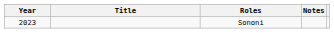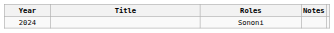 <table class="wikitable" style="text-align:center; font-size:0.9em;">
 <tr>
 <th width="70">Year</th>
 <th width="240">Title</th>
 <th width="160">Roles</th>
 <th>Notes</th>
 <th></th>
 </tr>
 <tr>
-<td>2023</td>
+<td>2024</td>
 <td><em></em></td>
 <td>Sononi</td>
 <td></td>
 <td></td>
 </tr>
 </table>
